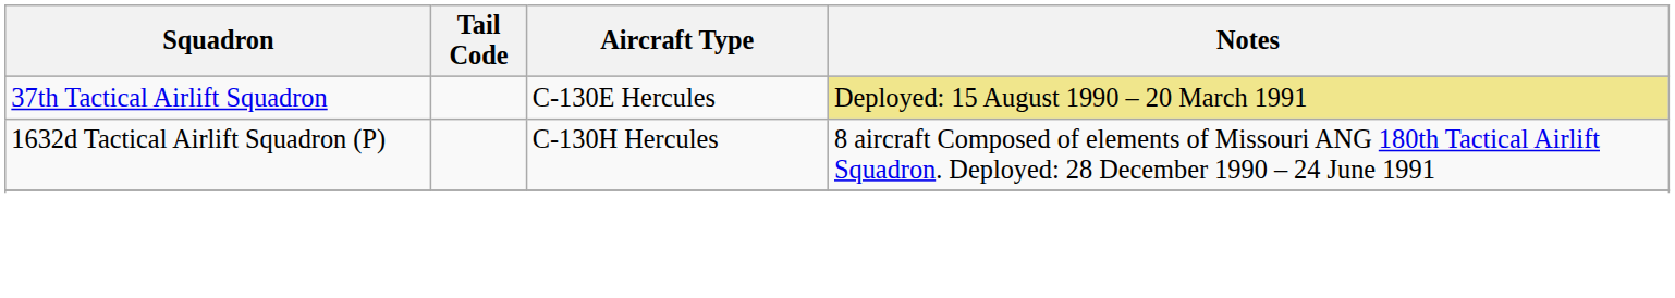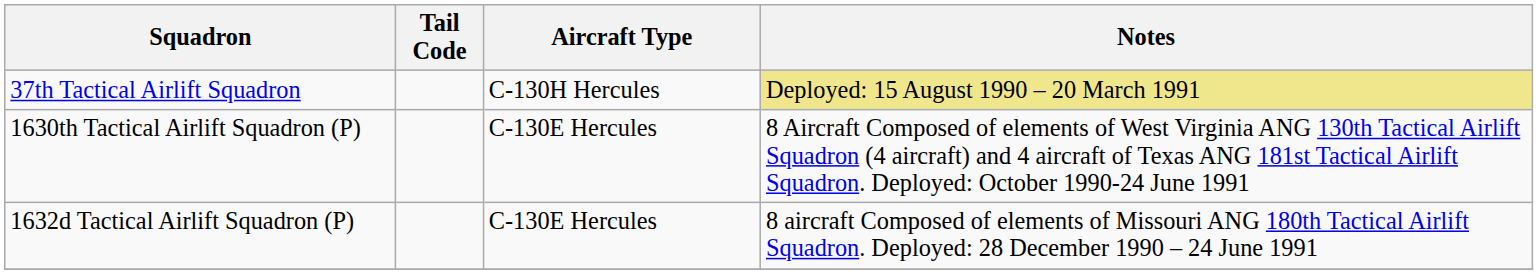 <table class="wikitable">
 <tr>
 <th scope="col" width="250">Squadron</th>
 <th scope="col" width="50">Tail Code</th>
 <th scope="col" width="175">Aircraft Type</th>
 <th scope="col" width="500">Notes</th>
 </tr>
 <tr valign="top">
 <td><a href='#'>37th Tactical Airlift Squadron</a></td>
 <td></td>
+<td>C-130H Hercules</td>
+<td style="background: khaki;">Deployed: 15 August 1990 – 20 March 1991</td>
+</tr>
+<tr valign="top">
+<td>1630th Tactical Airlift Squadron (P)</td>
+<td></td>
 <td>C-130E Hercules</td>
-<td style="background: khaki;">Deployed: 15 August 1990 – 20 March 1991</td>
+<td>8 Aircraft Composed of elements of West Virginia ANG <a href='#'>130th Tactical Airlift Squadron</a> (4 aircraft) and 4 aircraft of Texas ANG <a href='#'>181st Tactical Airlift Squadron</a>. Deployed: October 1990-24 June 1991</td>
 </tr>
 <tr valign="top">
 <td>1632d Tactical Airlift Squadron (P)</td>
 <td></td>
-<td>C-130H Hercules</td>
+<td>C-130E Hercules</td>
 <td>8 aircraft Composed of elements of Missouri ANG <a href='#'>180th Tactical Airlift Squadron</a>. Deployed: 28 December 1990 – 24 June 1991</td>
 </tr>
 <tr>
 </tr>
 <tr>
 </tr>
 </table>
